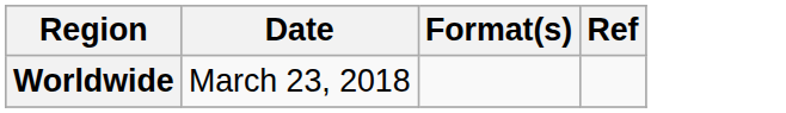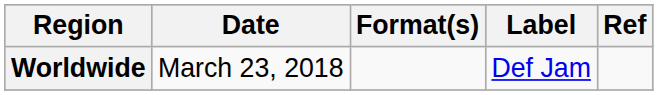 <table class="wikitable plainrowheaders">
 <tr>
 <th scope="col">Region</th>
 <th scope="col">Date</th>
 <th scope="col">Format(s)</th>
+<th scope="col">Label</th>
 <th scope="col">Ref</th>
 </tr>
 <tr>
 <th scope="row">Worldwide</th>
 <td>March 23, 2018</td>
 <td></td>
+<td><a href='#'>Def Jam</a></td>
 <td></td>
 </tr>
 </table>
